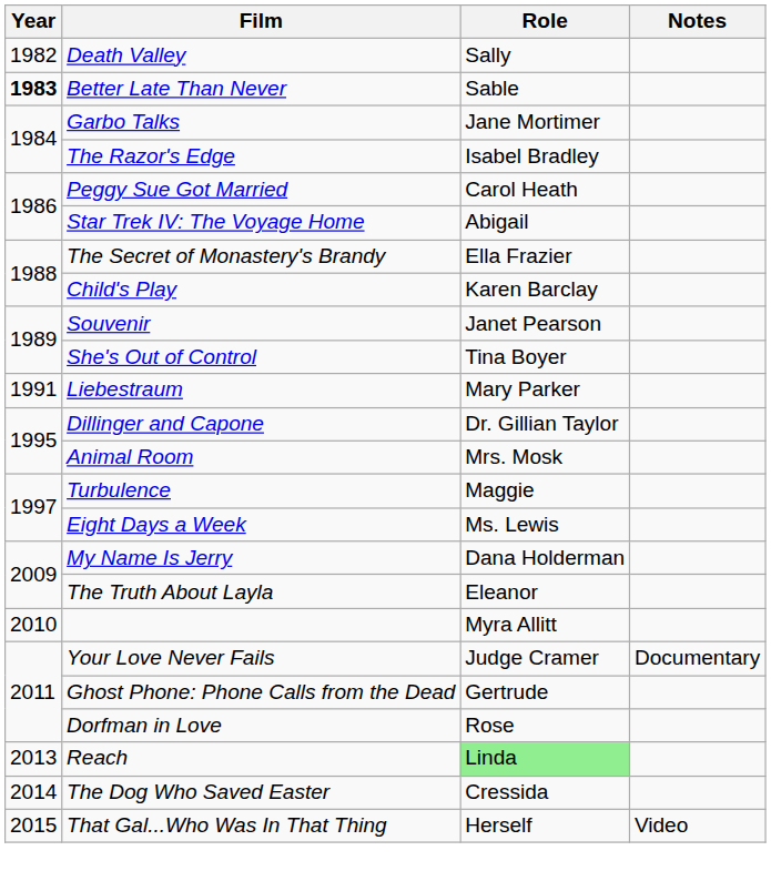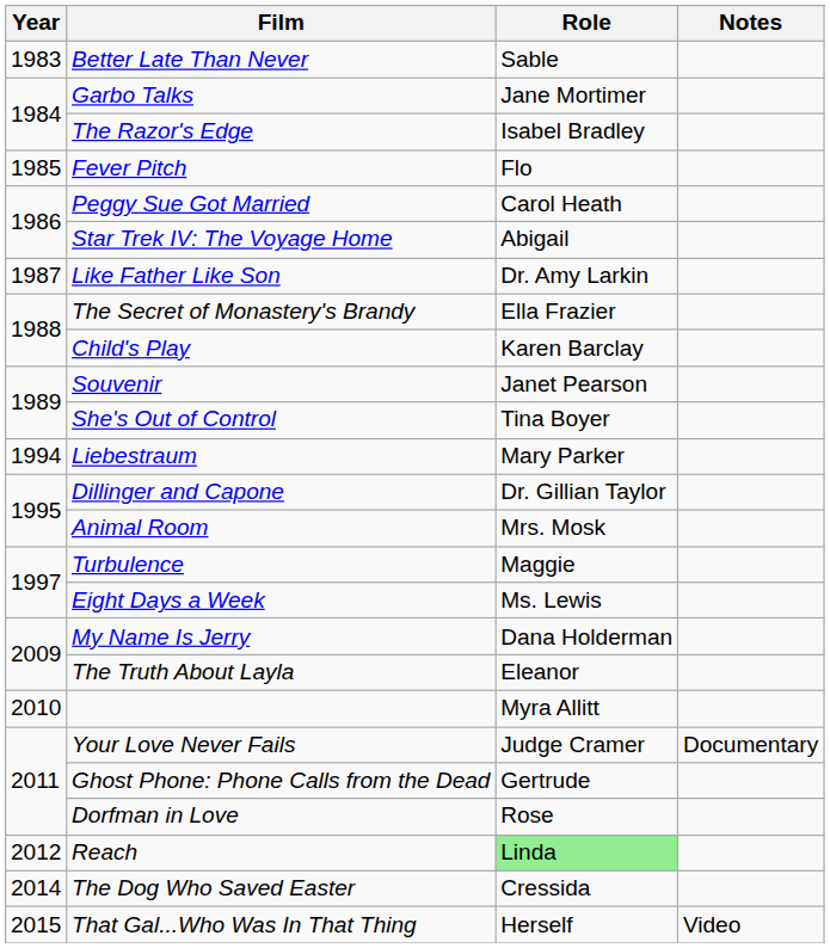 <table class="wikitable sortable">
 <tr>
 <th>Year</th>
 <th>Film</th>
 <th>Role</th>
 <th class="unsortable">Notes</th>
 </tr>
 <tr>
-<td>1982</td>
-<td><em><a href='#'>Death Valley</a></em></td>
-<td>Sally</td>
-<td></td>
-</tr>
-<tr>
-<td><strong>1983</strong></td>
+<td>1983</td>
 <td><em><a href='#'>Better Late Than Never</a></em></td>
 <td>Sable</td>
 <td></td>
 </tr>
 <tr>
 <td rowspan=2>1984</td>
 <td><em><a href='#'>Garbo Talks</a></em></td>
 <td>Jane Mortimer</td>
 <td></td>
 </tr>
 <tr>
 <td><em><a href='#'>The Razor's Edge</a></em></td>
 <td>Isabel Bradley</td>
 <td></td>
 </tr>
 <tr>
+<td>1985</td>
+<td><em><a href='#'>Fever Pitch</a></em></td>
+<td>Flo</td>
+<td></td>
+</tr>
+<tr>
 <td rowspan=2>1986</td>
 <td><em><a href='#'>Peggy Sue Got Married</a></em></td>
 <td>Carol Heath</td>
 <td></td>
 </tr>
 <tr>
 <td><em><a href='#'>Star Trek IV: The Voyage Home</a></em></td>
 <td>Abigail</td>
+<td></td>
+</tr>
+<tr>
+<td>1987</td>
+<td><em><a href='#'>Like Father Like Son</a></em></td>
+<td>Dr. Amy Larkin</td>
 <td></td>
 </tr>
 <tr>
 <td rowspan=2>1988</td>
 <td><em>The Secret of Monastery's Brandy</em></td>
 <td>Ella Frazier</td>
 <td></td>
 </tr>
 <tr>
 <td><em><a href='#'>Child's Play</a></em></td>
 <td>Karen Barclay</td>
 <td></td>
 </tr>
 <tr>
 <td rowspan=2>1989</td>
 <td><em><a href='#'>Souvenir</a></em></td>
 <td>Janet Pearson</td>
 <td></td>
 </tr>
 <tr>
 <td><em><a href='#'>She's Out of Control</a></em></td>
 <td>Tina Boyer</td>
 <td></td>
 </tr>
 <tr>
-<td>1991</td>
+<td>1994</td>
 <td><em><a href='#'>Liebestraum</a></em></td>
 <td>Mary Parker</td>
 <td></td>
 </tr>
 <tr>
 <td rowspan=2>1995</td>
 <td><em><a href='#'>Dillinger and Capone</a></em></td>
 <td>Dr. Gillian Taylor</td>
 <td></td>
 </tr>
 <tr>
 <td><em><a href='#'>Animal Room</a></em></td>
 <td>Mrs. Mosk</td>
 <td></td>
 </tr>
 <tr>
 <td rowspan=2>1997</td>
 <td><em><a href='#'>Turbulence</a></em></td>
 <td>Maggie</td>
 <td></td>
 </tr>
 <tr>
 <td><em><a href='#'>Eight Days a Week</a></em></td>
 <td>Ms. Lewis</td>
 <td></td>
 </tr>
 <tr>
 <td rowspan=2>2009</td>
 <td><em><a href='#'>My Name Is Jerry</a></em></td>
 <td>Dana Holderman</td>
 <td></td>
 </tr>
 <tr>
 <td><em>The Truth About Layla</em></td>
 <td>Eleanor</td>
 <td></td>
 </tr>
 <tr>
 <td>2010</td>
 <td><em></em></td>
 <td>Myra Allitt</td>
 <td></td>
 </tr>
 <tr>
 <td rowspan="3">2011</td>
 <td><em>Your Love Never Fails</em></td>
 <td>Judge Cramer</td>
 <td>Documentary</td>
 </tr>
 <tr>
 <td><em>Ghost Phone: Phone Calls from the Dead</em></td>
 <td>Gertrude</td>
 <td></td>
 </tr>
 <tr>
 <td><em>Dorfman in Love</em></td>
 <td>Rose</td>
 <td></td>
 </tr>
 <tr>
-<td>2013</td>
+<td>2012</td>
 <td><em>Reach</em></td>
 <td style="background: lightgreen;">Linda</td>
 <td></td>
 </tr>
 <tr>
 <td>2014</td>
 <td><em>The Dog Who Saved Easter</em></td>
 <td>Cressida</td>
 <td></td>
 </tr>
 <tr>
 <td>2015</td>
 <td><em>That Gal...Who Was In That Thing</em></td>
 <td>Herself</td>
 <td>Video</td>
 </tr>
 </table>
